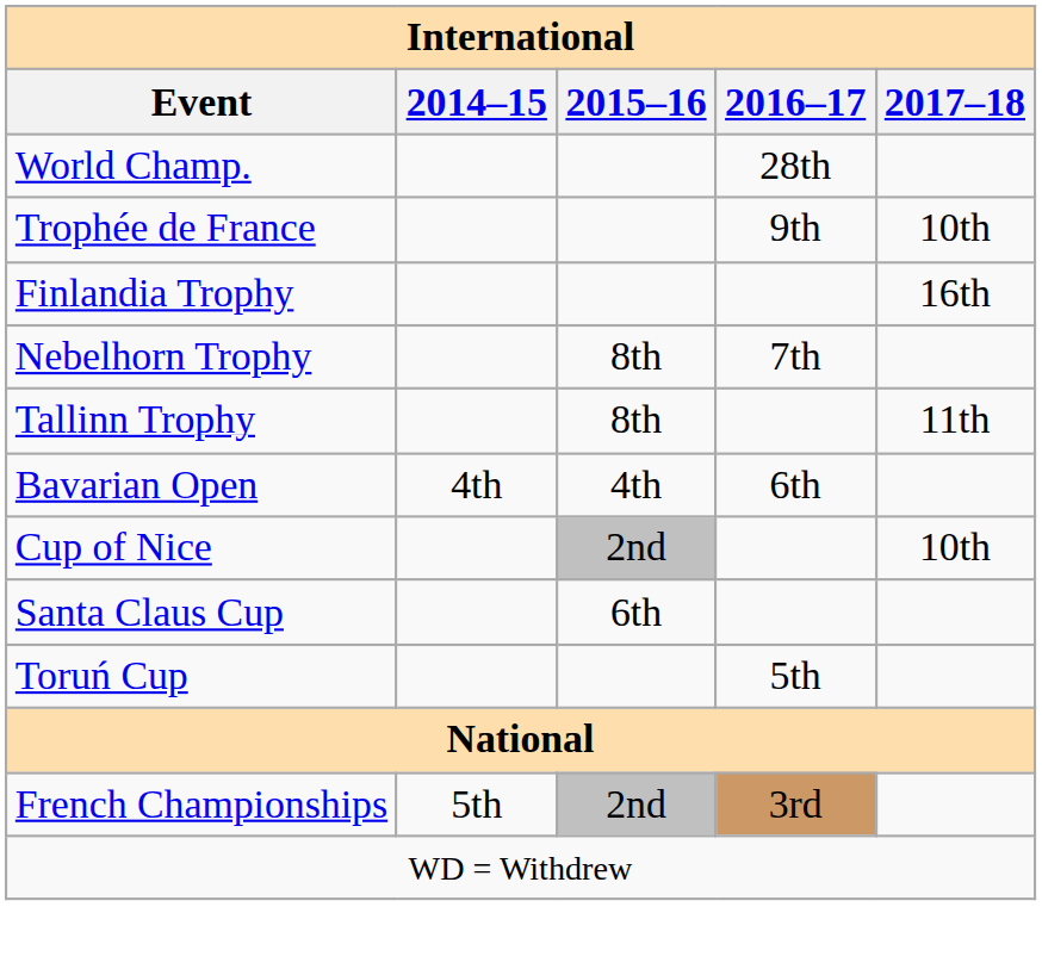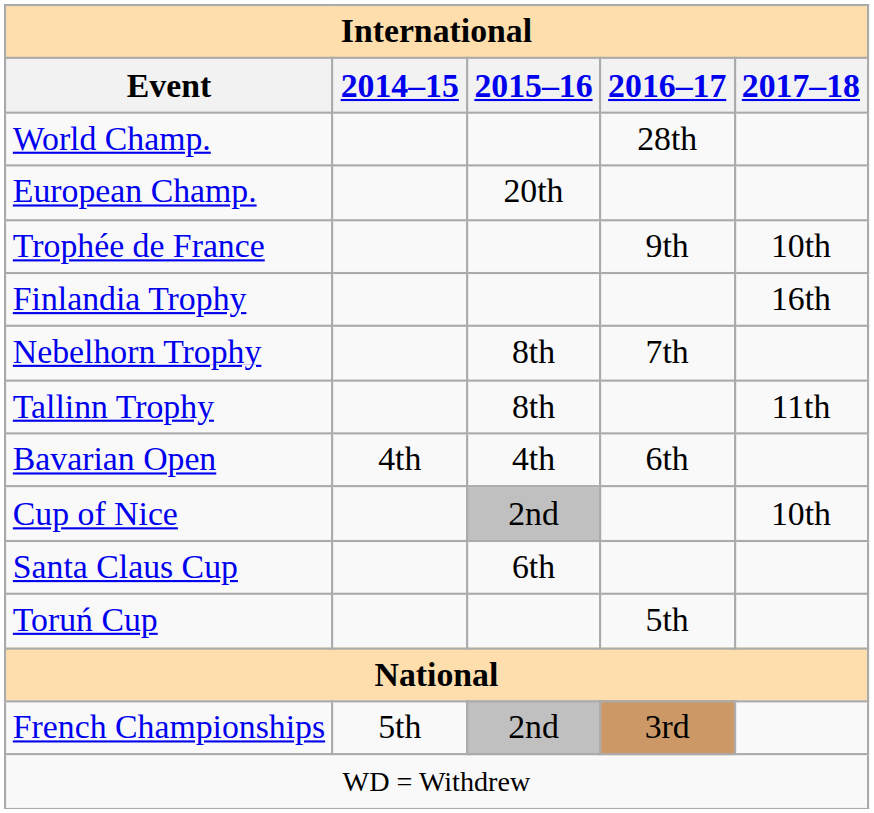 <table class="wikitable" style="text-align:center">
 <tr>
 <th style="background-color: #ffdead; " colspan=5 align=center>International</th>
 </tr>
 <tr>
 <th>Event</th>
 <th><a href='#'>2014–15</a></th>
 <th><a href='#'>2015–16</a></th>
 <th><a href='#'>2016–17</a></th>
 <th><a href='#'>2017–18</a></th>
 </tr>
 <tr>
 <td align=left><a href='#'>World Champ.</a></td>
 <td></td>
 <td></td>
 <td>28th</td>
+<td></td>
+</tr>
+<tr>
+<td align=left><a href='#'>European Champ.</a></td>
+<td></td>
+<td>20th</td>
+<td></td>
 <td></td>
 </tr>
 <tr>
 <td align=left> <a href='#'>Trophée de France</a></td>
 <td></td>
 <td></td>
 <td>9th</td>
 <td>10th</td>
 </tr>
 <tr>
 <td align=left> <a href='#'>Finlandia Trophy</a></td>
 <td></td>
 <td></td>
 <td></td>
 <td>16th</td>
 </tr>
 <tr>
 <td align=left> <a href='#'>Nebelhorn Trophy</a></td>
 <td></td>
 <td>8th</td>
 <td>7th</td>
 <td></td>
 </tr>
 <tr>
 <td align=left> <a href='#'>Tallinn Trophy</a></td>
 <td></td>
 <td>8th</td>
 <td></td>
 <td>11th</td>
 </tr>
 <tr>
 <td align=left><a href='#'>Bavarian Open</a></td>
 <td>4th</td>
 <td>4th</td>
 <td>6th</td>
 <td></td>
 </tr>
 <tr>
 <td align=left><a href='#'>Cup of Nice</a></td>
 <td></td>
 <td bgcolor=silver>2nd</td>
 <td></td>
 <td>10th</td>
 </tr>
 <tr>
 <td align=left><a href='#'>Santa Claus Cup</a></td>
 <td></td>
 <td>6th</td>
 <td></td>
 <td></td>
 </tr>
 <tr>
 <td align=left><a href='#'>Toruń Cup</a></td>
 <td></td>
 <td></td>
 <td>5th</td>
 <td></td>
 </tr>
 <tr>
 <th style="background-color: #ffdead; " colspan=5 align=center>National</th>
 </tr>
 <tr>
 <td align=left><a href='#'>French Championships</a></td>
 <td>5th</td>
 <td bgcolor=silver>2nd</td>
 <td bgcolor=cc9966>3rd</td>
 <td></td>
 </tr>
 <tr>
 <td colspan=5 align=center><small> WD = Withdrew </small></td>
 </tr>
 </table>
